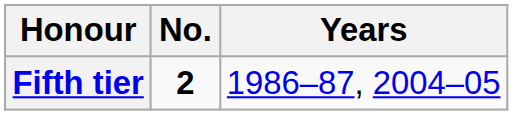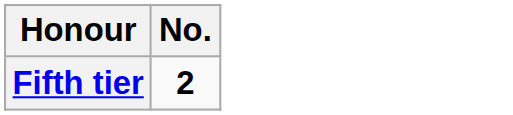 <table class="wikitable plainrowheaders">
 <tr>
 <th scope=col>Honour</th>
 <th scope=col>No.</th>
-<th scope=col>Years</th>
 </tr>
 <tr>
 <th scope=row><a href='#'>Fifth tier</a></th>
 <td align=center><strong>2</strong></td>
-<td><a href='#'>1986–87</a>, <a href='#'>2004–05</a></td>
 </tr>
 </table>
